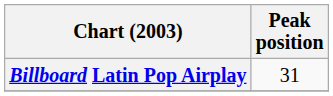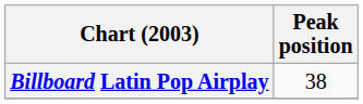 <table class="wikitable sortable plainrowheaders" style="text-align:center">
 <tr>
 <th scope="col">Chart (2003)</th>
 <th scope="col">Peak<br>position</th>
 </tr>
 <tr>
 <th scope="row"><a href='#'><em>Billboard</em></a> <a href='#'>Latin Pop Airplay</a></th>
-<td>31</td>
+<td>38</td>
 </tr>
 <tr>
 </tr>
 </table>
